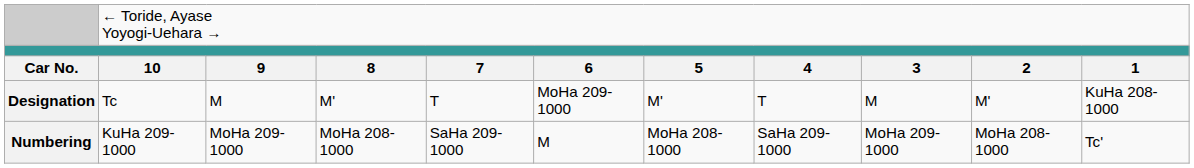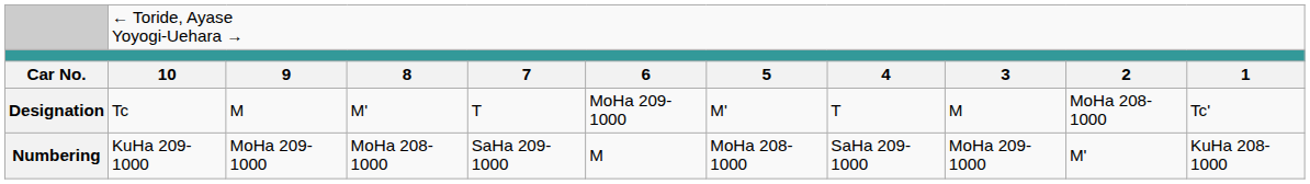 <table class="wikitable">
 <tr>
 <td style="background-color:#ccc;"> </td>
 <td colspan="10"><div>← Toride, Ayase</div><div>Yoyogi-Uehara →</div></td>
 </tr>
 <tr style="line-height: 10px; background-color: #339999;">
 <td colspan="11" style="padding:0; border:0;"> </td>
 </tr>
 <tr>
 <th>Car No.</th>
 <th>10</th>
 <th>9</th>
 <th>8</th>
 <th>7</th>
 <th>6</th>
 <th>5</th>
 <th>4</th>
 <th>3</th>
 <th>2</th>
 <th>1</th>
 </tr>
 <tr>
 <th>Designation</th>
 <td>Tc</td>
 <td>M</td>
 <td>M'</td>
 <td>T</td>
 <td>MoHa 209-1000</td>
 <td>M'</td>
 <td>T</td>
 <td>M</td>
-<td>M'</td>
-<td>KuHa 208-1000</td>
+<td>MoHa 208-1000</td>
+<td>Tc'</td>
 </tr>
 <tr>
 <th>Numbering</th>
 <td>KuHa 209-1000</td>
 <td>MoHa 209-1000</td>
 <td>MoHa 208-1000</td>
 <td>SaHa 209-1000</td>
 <td>M</td>
 <td>MoHa 208-1000</td>
 <td>SaHa 209-1000</td>
 <td>MoHa 209-1000</td>
-<td>MoHa 208-1000</td>
-<td>Tc'</td>
+<td>M'</td>
+<td>KuHa 208-1000</td>
 </tr>
 </table>
